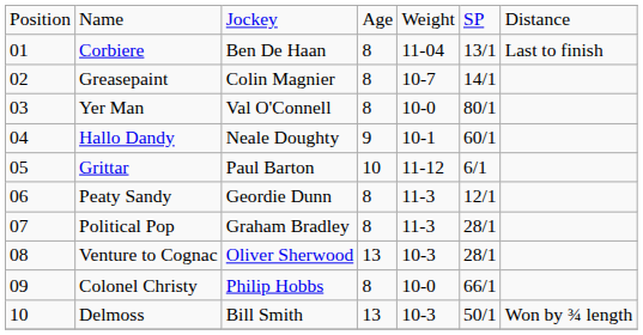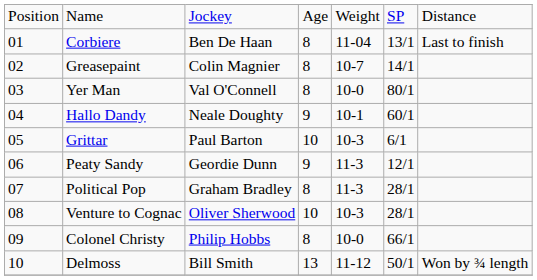 <table class="wikitable sortable">
 <tr>
 <td>Position</td>
 <td>Name</td>
 <td><a href='#'>Jockey</a></td>
 <td>Age</td>
 <td>Weight</td>
 <td><a href='#'>SP</a></td>
 <td>Distance</td>
 </tr>
 <tr>
 <td>01</td>
 <td><a href='#'>Corbiere</a></td>
 <td>Ben De Haan</td>
 <td>8</td>
 <td>11-04</td>
 <td>13/1</td>
 <td>Last to finish</td>
 </tr>
 <tr>
 <td>02</td>
 <td>Greasepaint</td>
 <td>Colin Magnier</td>
 <td>8</td>
 <td>10-7</td>
 <td>14/1</td>
 <td></td>
 </tr>
 <tr>
 <td>03</td>
 <td>Yer Man</td>
 <td>Val O'Connell</td>
 <td>8</td>
 <td>10-0</td>
 <td>80/1</td>
 <td></td>
 </tr>
 <tr>
 <td>04</td>
 <td><a href='#'>Hallo Dandy</a></td>
 <td>Neale Doughty</td>
 <td>9</td>
 <td>10-1</td>
 <td>60/1</td>
 <td></td>
 </tr>
 <tr>
 <td>05</td>
 <td><a href='#'>Grittar</a></td>
 <td>Paul Barton</td>
 <td>10</td>
-<td>11-12</td>
+<td>10-3</td>
 <td>6/1</td>
 <td></td>
 </tr>
 <tr>
 <td>06</td>
 <td>Peaty Sandy</td>
 <td>Geordie Dunn</td>
-<td>8</td>
+<td>9</td>
 <td>11-3</td>
 <td>12/1</td>
 <td></td>
 </tr>
 <tr>
 <td>07</td>
 <td>Political Pop</td>
 <td>Graham Bradley</td>
 <td>8</td>
 <td>11-3</td>
 <td>28/1</td>
 <td></td>
 </tr>
 <tr>
 <td>08</td>
 <td>Venture to Cognac</td>
 <td><a href='#'>Oliver Sherwood</a></td>
-<td>13</td>
+<td>10</td>
 <td>10-3</td>
 <td>28/1</td>
 <td></td>
 </tr>
 <tr>
 <td>09</td>
 <td>Colonel Christy</td>
 <td><a href='#'>Philip Hobbs</a></td>
 <td>8</td>
 <td>10-0</td>
 <td>66/1</td>
 <td></td>
 </tr>
 <tr>
 <td>10</td>
 <td>Delmoss</td>
 <td>Bill Smith</td>
 <td>13</td>
-<td>10-3</td>
+<td>11-12</td>
 <td>50/1</td>
 <td>Won by ¾ length</td>
 </tr>
 <tr>
 </tr>
 </table>
